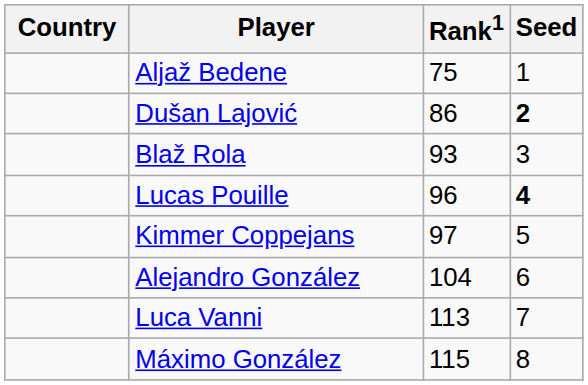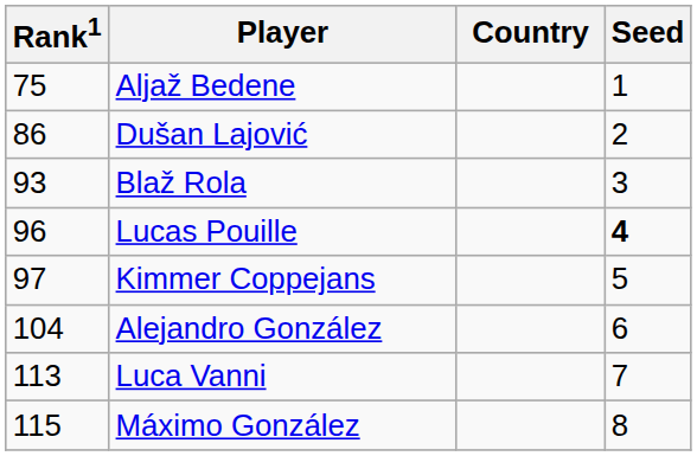 <table class="sortable wikitable">
 <tr>
+<th>Rank<sup>1</sup></th>
+<th width="175">Player</th>
 <th width="70">Country</th>
-<th width="175">Player</th>
-<th>Rank<sup>1</sup></th>
 <th>Seed</th>
 </tr>
 <tr>
+<td>75</td>
+<td><a href='#'>Aljaž Bedene</a></td>
 <td></td>
-<td><a href='#'>Aljaž Bedene</a></td>
-<td>75</td>
 <td>1</td>
 </tr>
 <tr>
+<td>86</td>
+<td><a href='#'>Dušan Lajović</a></td>
 <td></td>
-<td><a href='#'>Dušan Lajović</a></td>
-<td>86</td>
-<td><strong>2</strong></td>
+<td>2</td>
 </tr>
 <tr>
+<td>93</td>
+<td><a href='#'>Blaž Rola</a></td>
 <td></td>
-<td><a href='#'>Blaž Rola</a></td>
-<td>93</td>
 <td>3</td>
 </tr>
 <tr>
+<td>96</td>
+<td><a href='#'>Lucas Pouille</a></td>
 <td></td>
-<td><a href='#'>Lucas Pouille</a></td>
-<td>96</td>
 <td><strong>4</strong></td>
 </tr>
 <tr>
+<td>97</td>
+<td><a href='#'>Kimmer Coppejans</a></td>
 <td></td>
-<td><a href='#'>Kimmer Coppejans</a></td>
-<td>97</td>
 <td>5</td>
 </tr>
 <tr>
+<td>104</td>
+<td><a href='#'>Alejandro González</a></td>
 <td></td>
-<td><a href='#'>Alejandro González</a></td>
-<td>104</td>
 <td>6</td>
 </tr>
 <tr>
+<td>113</td>
+<td><a href='#'>Luca Vanni</a></td>
 <td></td>
-<td><a href='#'>Luca Vanni</a></td>
-<td>113</td>
 <td>7</td>
 </tr>
 <tr>
+<td>115</td>
+<td><a href='#'>Máximo González</a></td>
 <td></td>
-<td><a href='#'>Máximo González</a></td>
-<td>115</td>
 <td>8</td>
 </tr>
 </table>
